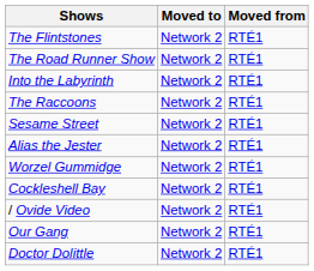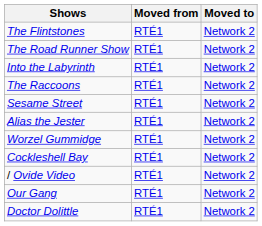 <table class="wikitable">
 <tr>
 <th>Shows</th>
+<th>Moved from</th>
 <th>Moved to</th>
-<th>Moved from</th>
 </tr>
 <tr>
 <td><em><a href='#'>The Flintstones</a></em></td>
+<td><a href='#'>RTÉ1</a></td>
 <td><a href='#'>Network 2</a></td>
-<td><a href='#'>RTÉ1</a></td>
 </tr>
 <tr>
 <td><em><a href='#'>The Road Runner Show</a></em></td>
+<td><a href='#'>RTÉ1</a></td>
 <td><a href='#'>Network 2</a></td>
-<td><a href='#'>RTÉ1</a></td>
 </tr>
 <tr>
 <td><em><a href='#'>Into the Labyrinth</a></em></td>
+<td><a href='#'>RTÉ1</a></td>
 <td><a href='#'>Network 2</a></td>
-<td><a href='#'>RTÉ1</a></td>
 </tr>
 <tr>
 <td><em><a href='#'>The Raccoons</a></em></td>
+<td><a href='#'>RTÉ1</a></td>
 <td><a href='#'>Network 2</a></td>
-<td><a href='#'>RTÉ1</a></td>
 </tr>
 <tr>
 <td><em><a href='#'>Sesame Street</a></em></td>
+<td><a href='#'>RTÉ1</a></td>
 <td><a href='#'>Network 2</a></td>
-<td><a href='#'>RTÉ1</a></td>
 </tr>
 <tr>
 <td><em><a href='#'>Alias the Jester</a></em></td>
+<td><a href='#'>RTÉ1</a></td>
 <td><a href='#'>Network 2</a></td>
-<td><a href='#'>RTÉ1</a></td>
 </tr>
 <tr>
 <td><em><a href='#'>Worzel Gummidge</a></em></td>
+<td><a href='#'>RTÉ1</a></td>
 <td><a href='#'>Network 2</a></td>
-<td><a href='#'>RTÉ1</a></td>
 </tr>
 <tr>
 <td><em><a href='#'>Cockleshell Bay</a></em></td>
+<td><a href='#'>RTÉ1</a></td>
 <td><a href='#'>Network 2</a></td>
-<td><a href='#'>RTÉ1</a></td>
 </tr>
 <tr>
 <td>/ <em><a href='#'>Ovide Video</a></em></td>
+<td><a href='#'>RTÉ1</a></td>
 <td><a href='#'>Network 2</a></td>
-<td><a href='#'>RTÉ1</a></td>
 </tr>
 <tr>
 <td><em><a href='#'>Our Gang</a></em></td>
+<td><a href='#'>RTÉ1</a></td>
 <td><a href='#'>Network 2</a></td>
-<td><a href='#'>RTÉ1</a></td>
 </tr>
 <tr>
 <td><em><a href='#'>Doctor Dolittle</a></em></td>
+<td><a href='#'>RTÉ1</a></td>
 <td><a href='#'>Network 2</a></td>
-<td><a href='#'>RTÉ1</a></td>
 </tr>
 </table>
